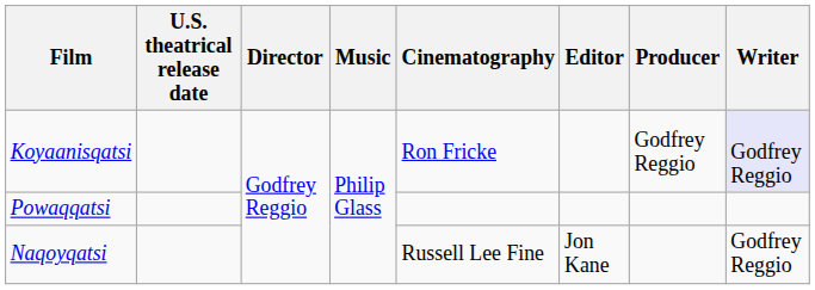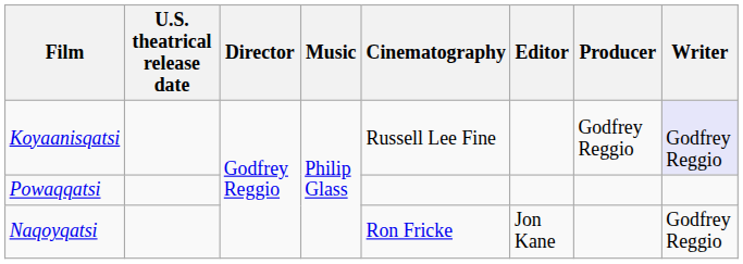 <table class="wikitable plainrowheaders">
 <tr>
 <th>Film</th>
 <th>U.S. theatrical release date</th>
 <th>Director</th>
 <th>Music</th>
 <th>Cinematography</th>
 <th>Editor</th>
 <th>Producer</th>
 <th>Writer</th>
 </tr>
 <tr>
 <td scope="row"><em><a href='#'>Koyaanisqatsi</a></em></td>
 <td></td>
 <td rowspan=3><a href='#'>Godfrey Reggio</a></td>
 <td rowspan=3><a href='#'>Philip Glass</a></td>
-<td><a href='#'>Ron Fricke</a></td>
+<td>Russell Lee Fine</td>
 <td></td>
 <td>Godfrey Reggio</td>
 <td style="background: lavender;"><br>Godfrey Reggio<br></td>
 </tr>
 <tr>
 <td scope="row"><em><a href='#'>Powaqqatsi</a></em></td>
 <td></td>
 <td></td>
 <td></td>
 <td></td>
 <td></td>
 </tr>
 <tr>
 <td scope="row"><em><a href='#'>Naqoyqatsi</a></em></td>
 <td></td>
-<td>Russell Lee Fine</td>
+<td><a href='#'>Ron Fricke</a></td>
 <td>Jon Kane</td>
 <td></td>
 <td>Godfrey Reggio</td>
 </tr>
 </table>
